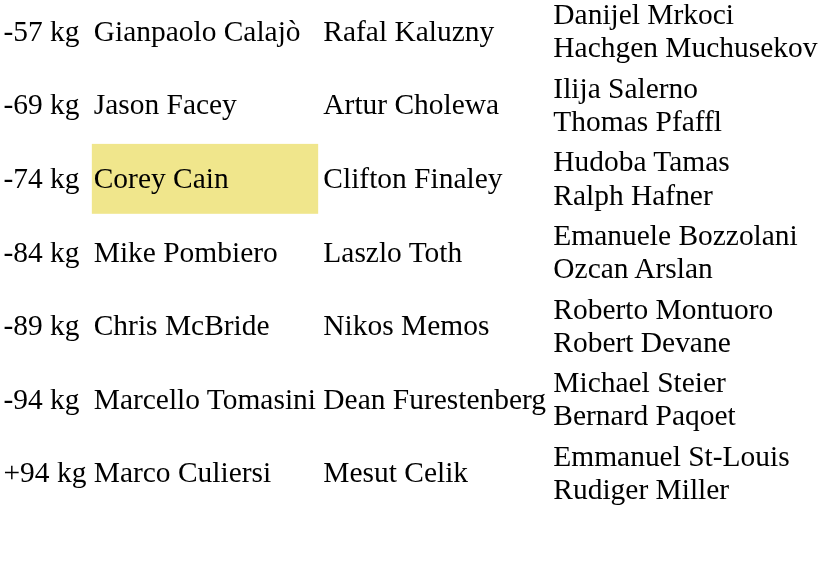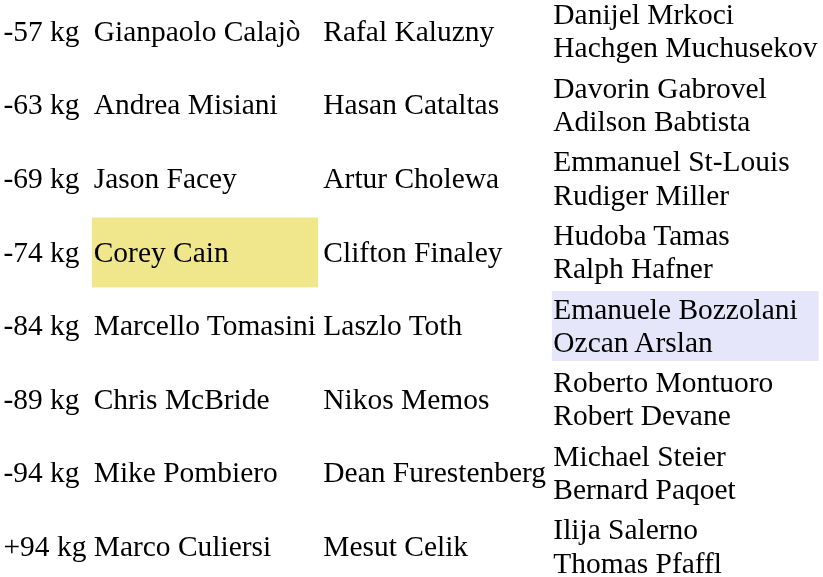 <table>
 <tr>
 <td>-57 kg</td>
 <td>Gianpaolo Calajò </td>
 <td>Rafal Kaluzny </td>
 <td>Danijel Mrkoci <br>Hachgen Muchusekov </td>
 </tr>
 <tr>
+<td>-63 kg</td>
+<td>Andrea Misiani </td>
+<td>Hasan Cataltas </td>
+<td>Davorin Gabrovel <br>Adilson Babtista </td>
+</tr>
+<tr>
 <td>-69 kg</td>
 <td>Jason Facey </td>
 <td>Artur Cholewa </td>
-<td>Ilija Salerno <br>Thomas Pfaffl </td>
+<td>Emmanuel St-Louis <br>Rudiger Miller </td>
 </tr>
 <tr>
 <td>-74 kg</td>
 <td style="background: khaki;">Corey Cain </td>
 <td>Clifton Finaley </td>
 <td>Hudoba Tamas <br>Ralph Hafner </td>
 </tr>
 <tr>
 <td>-84 kg</td>
-<td>Mike Pombiero </td>
+<td>Marcello Tomasini </td>
 <td>Laszlo Toth </td>
-<td>Emanuele Bozzolani <br>Ozcan Arslan </td>
+<td style="background: lavender;">Emanuele Bozzolani <br>Ozcan Arslan </td>
 </tr>
 <tr>
 <td>-89 kg</td>
 <td>Chris McBride </td>
 <td>Nikos Memos </td>
 <td>Roberto Montuoro <br>Robert Devane </td>
 </tr>
 <tr>
 <td>-94 kg</td>
-<td>Marcello Tomasini </td>
+<td>Mike Pombiero </td>
 <td>Dean Furestenberg </td>
 <td>Michael Steier <br>Bernard Paqoet </td>
 </tr>
 <tr>
 <td>+94 kg</td>
 <td>Marco Culiersi </td>
 <td>Mesut Celik </td>
-<td>Emmanuel St-Louis <br>Rudiger Miller </td>
+<td>Ilija Salerno <br>Thomas Pfaffl </td>
 </tr>
 <tr>
 </tr>
 </table>
